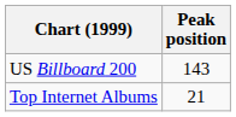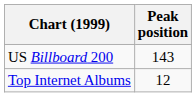 <table class="wikitable" border="1">
 <tr>
 <th>Chart (1999)</th>
 <th>Peak<br>position</th>
 </tr>
 <tr>
 <td>US <a href='#'><em>Billboard</em> 200</a></td>
 <td align=center>143</td>
 </tr>
 <tr>
 <td><a href='#'>Top Internet Albums</a></td>
-<td align=center>21</td>
+<td align=center>12</td>
 </tr>
 </table>
